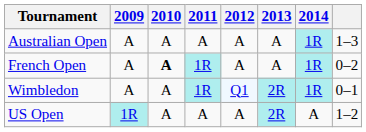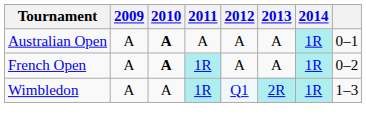 <table class=wikitable style=text-align:center;font-size:97%>
 <tr>
 <th>Tournament</th>
 <th><a href='#'>2009</a></th>
 <th><a href='#'>2010</a></th>
 <th><a href='#'>2011</a></th>
 <th><a href='#'>2012</a></th>
 <th><a href='#'>2013</a></th>
 <th><a href='#'>2014</a></th>
 <th></th>
 </tr>
 <tr>
 <td align=left><a href='#'>Australian Open</a></td>
 <td>A</td>
-<td>A</td>
+<td><strong>A</strong></td>
 <td>A</td>
 <td>A</td>
 <td>A</td>
 <td bgcolor=afeeee><a href='#'>1R</a></td>
-<td>1–3</td>
+<td>0–1</td>
 </tr>
 <tr>
 <td align=left><a href='#'>French Open</a></td>
 <td>A</td>
 <td><strong>A</strong></td>
 <td bgcolor=afeeee><a href='#'>1R</a></td>
 <td>A</td>
 <td>A</td>
 <td bgcolor=afeeee><a href='#'>1R</a></td>
 <td>0–2</td>
 </tr>
 <tr>
 <td align=left><a href='#'>Wimbledon</a></td>
 <td>A</td>
 <td>A</td>
 <td bgcolor=afeeee><a href='#'>1R</a></td>
 <td bgcolor=f0f8ff><a href='#'>Q1</a></td>
 <td bgcolor=afeeee><a href='#'>2R</a></td>
 <td bgcolor=afeeee><a href='#'>1R</a></td>
-<td>0–1</td>
-</tr>
-<tr>
-<td align=left><a href='#'>US Open</a></td>
-<td bgcolor=afeeee><a href='#'>1R</a></td>
-<td>A</td>
-<td>A</td>
-<td>A</td>
-<td bgcolor=afeeee><a href='#'>2R</a></td>
-<td>A</td>
-<td>1–2</td>
+<td>1–3</td>
 </tr>
 </table>
